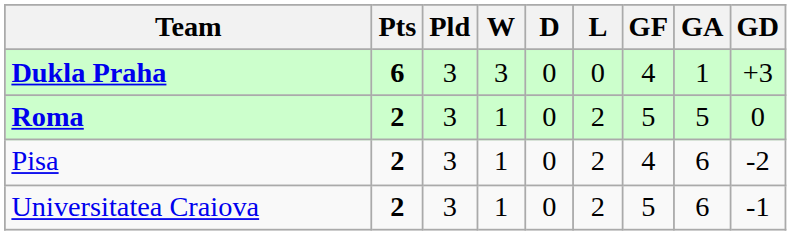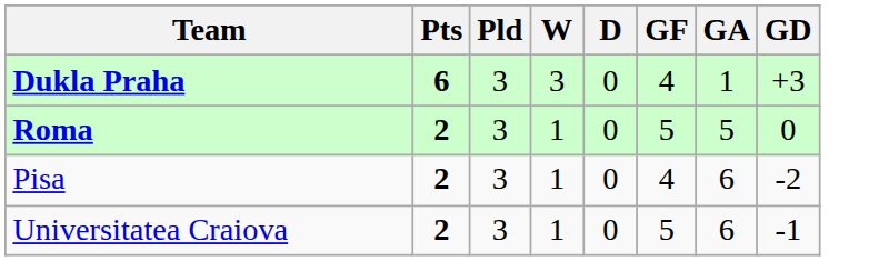 <table class="wikitable" style="text-align:center;">
 <tr>
 <th width=200>Team</th>
 <th width=20>Pts</th>
 <th width=20>Pld</th>
 <th width=20>W</th>
 <th width=20>D</th>
-<th width=20>L</th>
 <th width=20>GF</th>
 <th width=20>GA</th>
 <th width=20>GD</th>
 </tr>
 <tr style="background:#ccffcc">
 <td style="text-align:left"><strong> <a href='#'>Dukla Praha</a></strong></td>
 <td><strong>6</strong></td>
 <td>3</td>
 <td>3</td>
-<td>0</td>
 <td>0</td>
 <td>4</td>
 <td>1</td>
 <td>+3</td>
 </tr>
 <tr style="background:#ccffcc">
 <td style="text-align:left"><strong> <a href='#'>Roma</a></strong></td>
 <td><strong>2</strong></td>
 <td>3</td>
 <td>1</td>
 <td>0</td>
-<td>2</td>
 <td>5</td>
 <td>5</td>
 <td>0</td>
 </tr>
 <tr>
 <td style="text-align:left"> <a href='#'>Pisa</a></td>
 <td><strong>2</strong></td>
 <td>3</td>
 <td>1</td>
 <td>0</td>
-<td>2</td>
 <td>4</td>
 <td>6</td>
 <td>-2</td>
 </tr>
 <tr>
 <td style="text-align:left"> <a href='#'>Universitatea Craiova</a></td>
 <td><strong>2</strong></td>
 <td>3</td>
 <td>1</td>
 <td>0</td>
-<td>2</td>
 <td>5</td>
 <td>6</td>
 <td>-1</td>
 </tr>
 </table>
